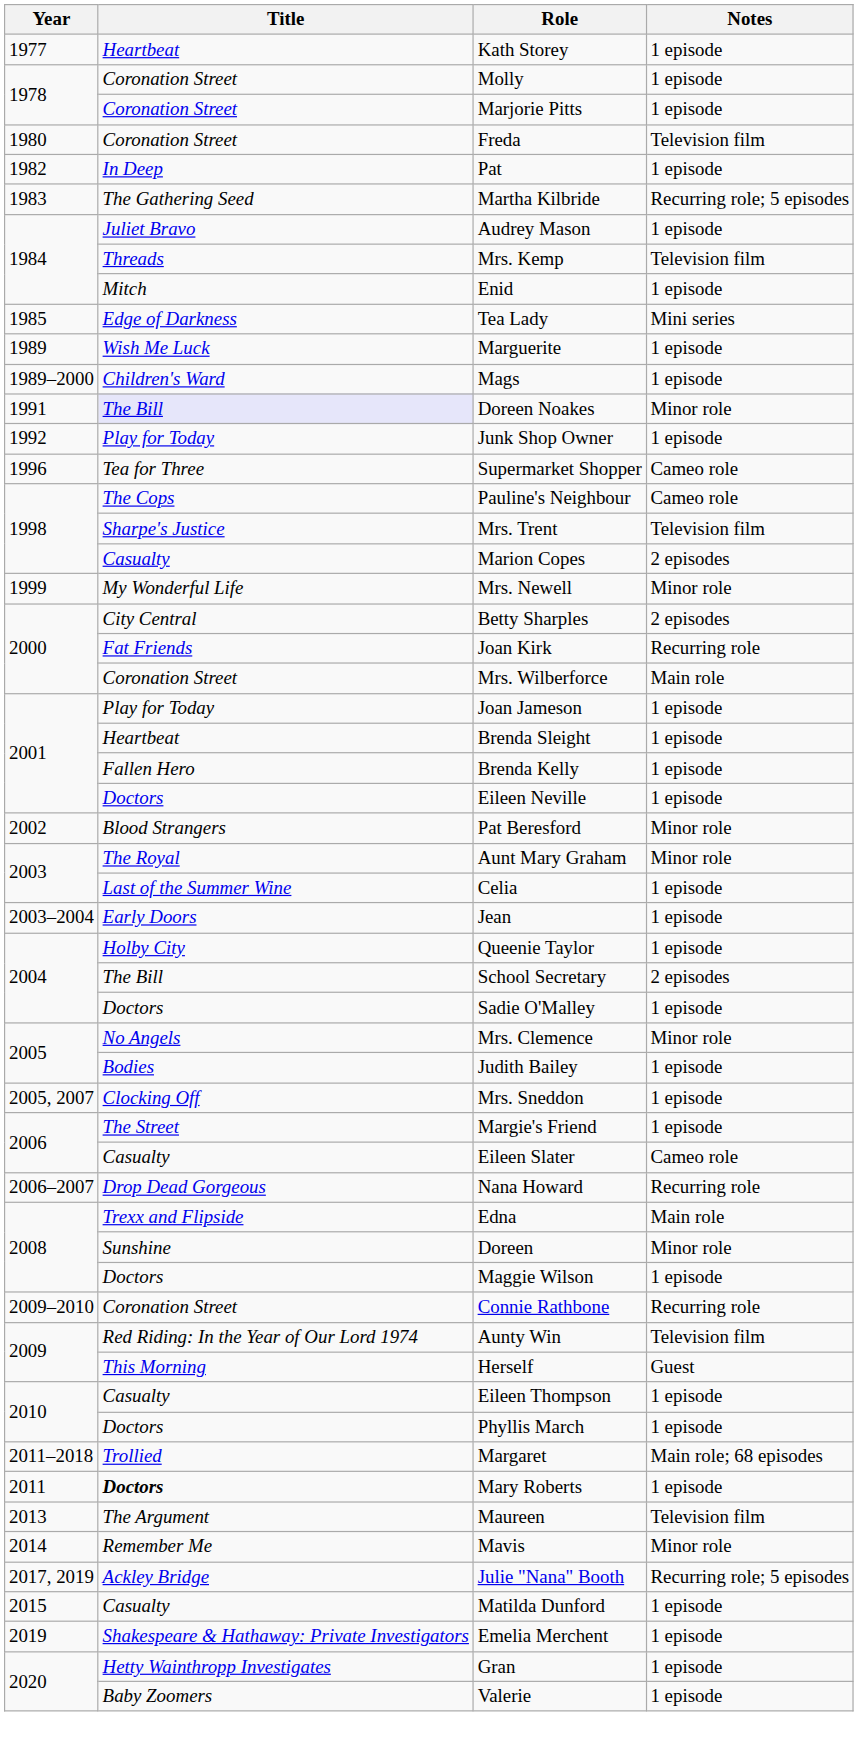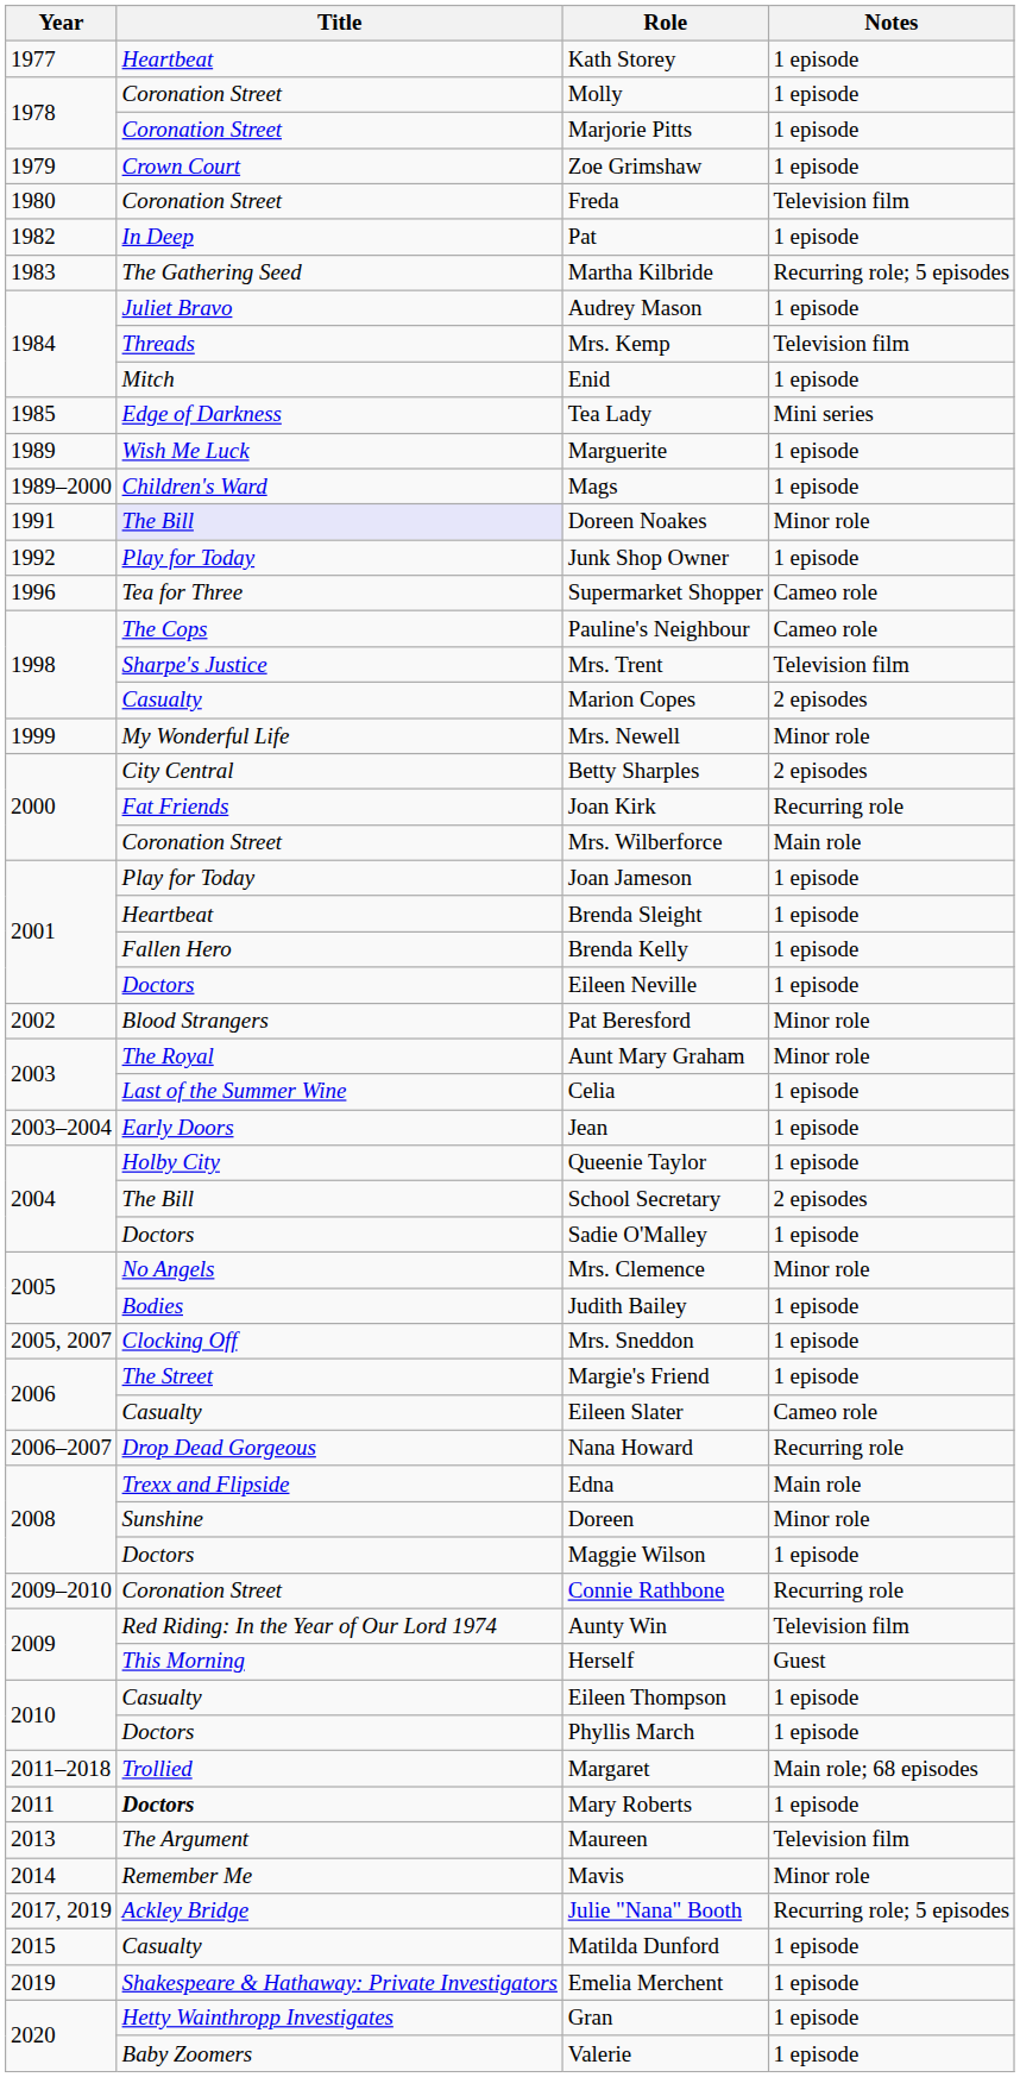 <table class="wikitable sortable">
 <tr>
 <th>Year</th>
 <th>Title</th>
 <th>Role</th>
 <th>Notes</th>
 </tr>
 <tr>
 <td>1977</td>
 <td><em><a href='#'>Heartbeat</a></em></td>
 <td>Kath Storey</td>
 <td>1 episode</td>
 </tr>
 <tr>
 <td rowspan=2>1978</td>
 <td><em>Coronation Street</em></td>
 <td>Molly</td>
 <td>1 episode</td>
 </tr>
 <tr>
 <td><em><a href='#'>Coronation Street</a></em></td>
 <td>Marjorie Pitts</td>
+<td>1 episode</td>
+</tr>
+<tr>
+<td>1979</td>
+<td><em><a href='#'>Crown Court</a></em></td>
+<td>Zoe Grimshaw</td>
 <td>1 episode</td>
 </tr>
 <tr>
 <td>1980</td>
 <td><em>Coronation Street</em></td>
 <td>Freda</td>
 <td>Television film</td>
 </tr>
 <tr>
 <td>1982</td>
 <td><em><a href='#'>In Deep</a></em></td>
 <td>Pat</td>
 <td>1 episode</td>
 </tr>
 <tr>
 <td>1983</td>
 <td><em>The Gathering Seed</em></td>
 <td>Martha Kilbride</td>
 <td>Recurring role; 5 episodes</td>
 </tr>
 <tr>
 <td rowspan=3>1984</td>
 <td><em><a href='#'>Juliet Bravo</a></em></td>
 <td>Audrey Mason</td>
 <td>1 episode</td>
 </tr>
 <tr>
 <td><em><a href='#'>Threads</a></em></td>
 <td>Mrs. Kemp</td>
 <td>Television film</td>
 </tr>
 <tr>
 <td><em>Mitch</em></td>
 <td>Enid</td>
 <td>1 episode</td>
 </tr>
 <tr>
 <td>1985</td>
 <td><em><a href='#'>Edge of Darkness</a></em></td>
 <td>Tea Lady</td>
 <td>Mini series</td>
 </tr>
 <tr>
 <td>1989</td>
 <td><em><a href='#'>Wish Me Luck</a></em></td>
 <td>Marguerite</td>
 <td>1 episode</td>
 </tr>
 <tr>
 <td>1989–2000</td>
 <td><em><a href='#'>Children's Ward</a></em></td>
 <td>Mags</td>
 <td>1 episode</td>
 </tr>
 <tr>
 <td>1991</td>
 <td style="background: lavender;"><em><a href='#'>The Bill</a></em></td>
 <td>Doreen Noakes</td>
 <td>Minor role</td>
 </tr>
 <tr>
 <td>1992</td>
 <td><em><a href='#'>Play for Today</a></em></td>
 <td>Junk Shop Owner</td>
 <td>1 episode</td>
 </tr>
 <tr>
 <td>1996</td>
 <td><em>Tea for Three</em></td>
 <td>Supermarket Shopper</td>
 <td>Cameo role</td>
 </tr>
 <tr>
 <td rowspan=3>1998</td>
 <td><em><a href='#'>The Cops</a></em></td>
 <td>Pauline's Neighbour</td>
 <td>Cameo role</td>
 </tr>
 <tr>
 <td><em><a href='#'>Sharpe's Justice</a></em></td>
 <td>Mrs. Trent</td>
 <td>Television film</td>
 </tr>
 <tr>
 <td><em><a href='#'>Casualty</a></em></td>
 <td>Marion Copes</td>
 <td>2 episodes</td>
 </tr>
 <tr>
 <td>1999</td>
 <td><em>My Wonderful Life</em></td>
 <td>Mrs. Newell</td>
 <td>Minor role</td>
 </tr>
 <tr>
 <td rowspan=3>2000</td>
 <td><em>City Central</em></td>
 <td>Betty Sharples</td>
 <td>2 episodes</td>
 </tr>
 <tr>
 <td><em><a href='#'>Fat Friends</a></em></td>
 <td>Joan Kirk</td>
 <td>Recurring role</td>
 </tr>
 <tr>
 <td><em>Coronation Street</em></td>
 <td>Mrs. Wilberforce</td>
 <td>Main role</td>
 </tr>
 <tr>
 <td rowspan=4>2001</td>
 <td><em>Play for Today</em></td>
 <td>Joan Jameson</td>
 <td>1 episode</td>
 </tr>
 <tr>
 <td><em>Heartbeat</em></td>
 <td>Brenda Sleight</td>
 <td>1 episode</td>
 </tr>
 <tr>
 <td><em>Fallen Hero</em></td>
 <td>Brenda Kelly</td>
 <td>1 episode</td>
 </tr>
 <tr>
 <td><em><a href='#'>Doctors</a></em></td>
 <td>Eileen Neville</td>
 <td>1 episode</td>
 </tr>
 <tr>
 <td>2002</td>
 <td><em>Blood Strangers</em></td>
 <td>Pat Beresford</td>
 <td>Minor role</td>
 </tr>
 <tr>
 <td rowspan=2>2003</td>
 <td><em><a href='#'>The Royal</a></em></td>
 <td>Aunt Mary Graham</td>
 <td>Minor role</td>
 </tr>
 <tr>
 <td><em><a href='#'>Last of the Summer Wine</a></em></td>
 <td>Celia</td>
 <td>1 episode</td>
 </tr>
 <tr>
 <td>2003–2004</td>
 <td><em><a href='#'>Early Doors</a></em></td>
 <td>Jean</td>
 <td>1 episode</td>
 </tr>
 <tr>
 <td rowspan=3>2004</td>
 <td><em><a href='#'>Holby City</a></em></td>
 <td>Queenie Taylor</td>
 <td>1 episode</td>
 </tr>
 <tr>
 <td><em>The Bill</em></td>
 <td>School Secretary</td>
 <td>2 episodes</td>
 </tr>
 <tr>
 <td><em>Doctors</em></td>
 <td>Sadie O'Malley</td>
 <td>1 episode</td>
 </tr>
 <tr>
 <td rowspan=2>2005</td>
 <td><em><a href='#'>No Angels</a></em></td>
 <td>Mrs. Clemence</td>
 <td>Minor role</td>
 </tr>
 <tr>
 <td><em><a href='#'>Bodies</a></em></td>
 <td>Judith Bailey</td>
 <td>1 episode</td>
 </tr>
 <tr>
 <td>2005, 2007</td>
 <td><em><a href='#'>Clocking Off</a></em></td>
 <td>Mrs. Sneddon</td>
 <td>1 episode</td>
 </tr>
 <tr>
 <td rowspan=2>2006</td>
 <td><em><a href='#'>The Street</a></em></td>
 <td>Margie's Friend</td>
 <td>1 episode</td>
 </tr>
 <tr>
 <td><em>Casualty</em></td>
 <td>Eileen Slater</td>
 <td>Cameo role</td>
 </tr>
 <tr>
 <td>2006–2007</td>
 <td><em><a href='#'>Drop Dead Gorgeous</a></em></td>
 <td>Nana Howard</td>
 <td>Recurring role</td>
 </tr>
 <tr>
 <td rowspan=3>2008</td>
 <td><em><a href='#'>Trexx and Flipside</a></em></td>
 <td>Edna</td>
 <td>Main role</td>
 </tr>
 <tr>
 <td><em>Sunshine</em></td>
 <td>Doreen</td>
 <td>Minor role</td>
 </tr>
 <tr>
 <td><em>Doctors</em></td>
 <td>Maggie Wilson</td>
 <td>1 episode</td>
 </tr>
 <tr>
 <td>2009–2010</td>
 <td><em>Coronation Street</em></td>
 <td><a href='#'>Connie Rathbone</a></td>
 <td>Recurring role</td>
 </tr>
 <tr>
 <td rowspan=2>2009</td>
 <td><em>Red Riding: In the Year of Our Lord 1974</em></td>
 <td>Aunty Win</td>
 <td>Television film</td>
 </tr>
 <tr>
 <td><em><a href='#'>This Morning</a></em></td>
 <td>Herself</td>
 <td>Guest</td>
 </tr>
 <tr>
 <td rowspan=2>2010</td>
 <td><em>Casualty</em></td>
 <td>Eileen Thompson</td>
 <td>1 episode</td>
 </tr>
 <tr>
 <td><em>Doctors</em></td>
 <td>Phyllis March</td>
 <td>1 episode</td>
 </tr>
 <tr>
 <td>2011–2018</td>
 <td><em><a href='#'>Trollied</a></em></td>
 <td>Margaret</td>
 <td>Main role; 68 episodes</td>
 </tr>
 <tr>
 <td>2011</td>
 <td><strong><em>Doctors</em></strong></td>
 <td>Mary Roberts</td>
 <td>1 episode</td>
 </tr>
 <tr>
 <td>2013</td>
 <td><em>The Argument</em></td>
 <td>Maureen</td>
 <td>Television film</td>
 </tr>
 <tr>
 <td>2014</td>
 <td><em>Remember Me</em></td>
 <td>Mavis</td>
 <td>Minor role</td>
 </tr>
 <tr>
 <td>2017, 2019</td>
 <td><em><a href='#'>Ackley Bridge</a></em></td>
 <td><a href='#'>Julie "Nana" Booth</a></td>
 <td>Recurring role; 5 episodes</td>
 </tr>
 <tr>
 <td>2015</td>
 <td><em>Casualty</em></td>
 <td>Matilda Dunford</td>
 <td>1 episode</td>
 </tr>
 <tr>
 <td>2019</td>
 <td><em><a href='#'>Shakespeare & Hathaway: Private Investigators</a></em></td>
 <td>Emelia Merchent</td>
 <td>1 episode</td>
 </tr>
 <tr>
 <td rowspan=2>2020</td>
 <td><em><a href='#'>Hetty Wainthropp Investigates</a></em></td>
 <td>Gran</td>
 <td>1 episode</td>
 </tr>
 <tr>
 <td><em>Baby Zoomers</em></td>
 <td>Valerie</td>
 <td>1 episode</td>
 </tr>
 </table>
